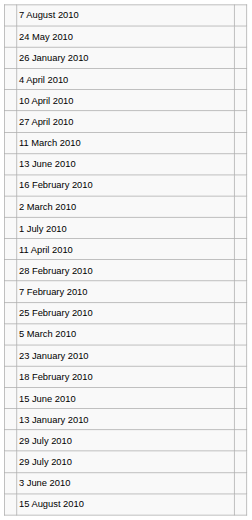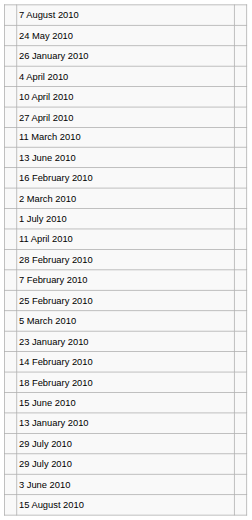 <table class="wikitable" style="font-size: 80%; float: left; width: 26em; margin-right: 1em; height: 700px">
 <tr>
 <td></td>
 <td>7 August 2010</td>
 <td></td>
 </tr>
 <tr>
 <td></td>
 <td>24 May 2010</td>
 <td></td>
 </tr>
 <tr>
 <td></td>
 <td>26 January 2010</td>
 <td></td>
 </tr>
 <tr>
 <td></td>
 <td>4 April 2010</td>
 <td></td>
 </tr>
 <tr>
 <td></td>
 <td>10 April 2010</td>
 <td></td>
 </tr>
 <tr>
 <td></td>
 <td>27 April 2010</td>
 <td></td>
 </tr>
 <tr>
 <td></td>
 <td>11 March 2010</td>
 <td></td>
 </tr>
 <tr>
 <td></td>
 <td>13 June 2010</td>
 <td></td>
 </tr>
 <tr>
 <td></td>
 <td>16 February 2010</td>
 <td></td>
 </tr>
 <tr>
 <td></td>
 <td>2 March 2010</td>
 <td></td>
 </tr>
 <tr>
 <td></td>
 <td>1 July 2010</td>
 <td></td>
 </tr>
 <tr>
 <td></td>
 <td>11 April 2010</td>
 <td></td>
 </tr>
 <tr>
 <td></td>
 <td>28 February 2010</td>
 <td></td>
 </tr>
 <tr>
 <td></td>
 <td>7 February 2010</td>
 <td></td>
 </tr>
 <tr>
 <td></td>
 <td>25 February 2010</td>
 <td></td>
 </tr>
 <tr>
 <td></td>
 <td>5 March 2010</td>
 <td></td>
 </tr>
 <tr>
 <td></td>
 <td>23 January 2010</td>
 <td></td>
 </tr>
 <tr>
 <td></td>
+<td>14 February 2010</td>
+<td></td>
+</tr>
+<tr>
+<td></td>
 <td>18 February 2010</td>
 <td></td>
 </tr>
 <tr>
 <td></td>
 <td>15 June 2010</td>
 <td></td>
 </tr>
 <tr>
 <td></td>
 <td>13 January 2010</td>
 <td></td>
 </tr>
 <tr>
 <td></td>
 <td>29 July 2010</td>
 <td></td>
 </tr>
 <tr>
 <td></td>
 <td>29 July 2010</td>
 <td></td>
 </tr>
 <tr>
 <td></td>
 <td>3 June 2010</td>
 <td></td>
 </tr>
 <tr>
 <td></td>
 <td>15 August 2010</td>
 <td></td>
 </tr>
 </table>
